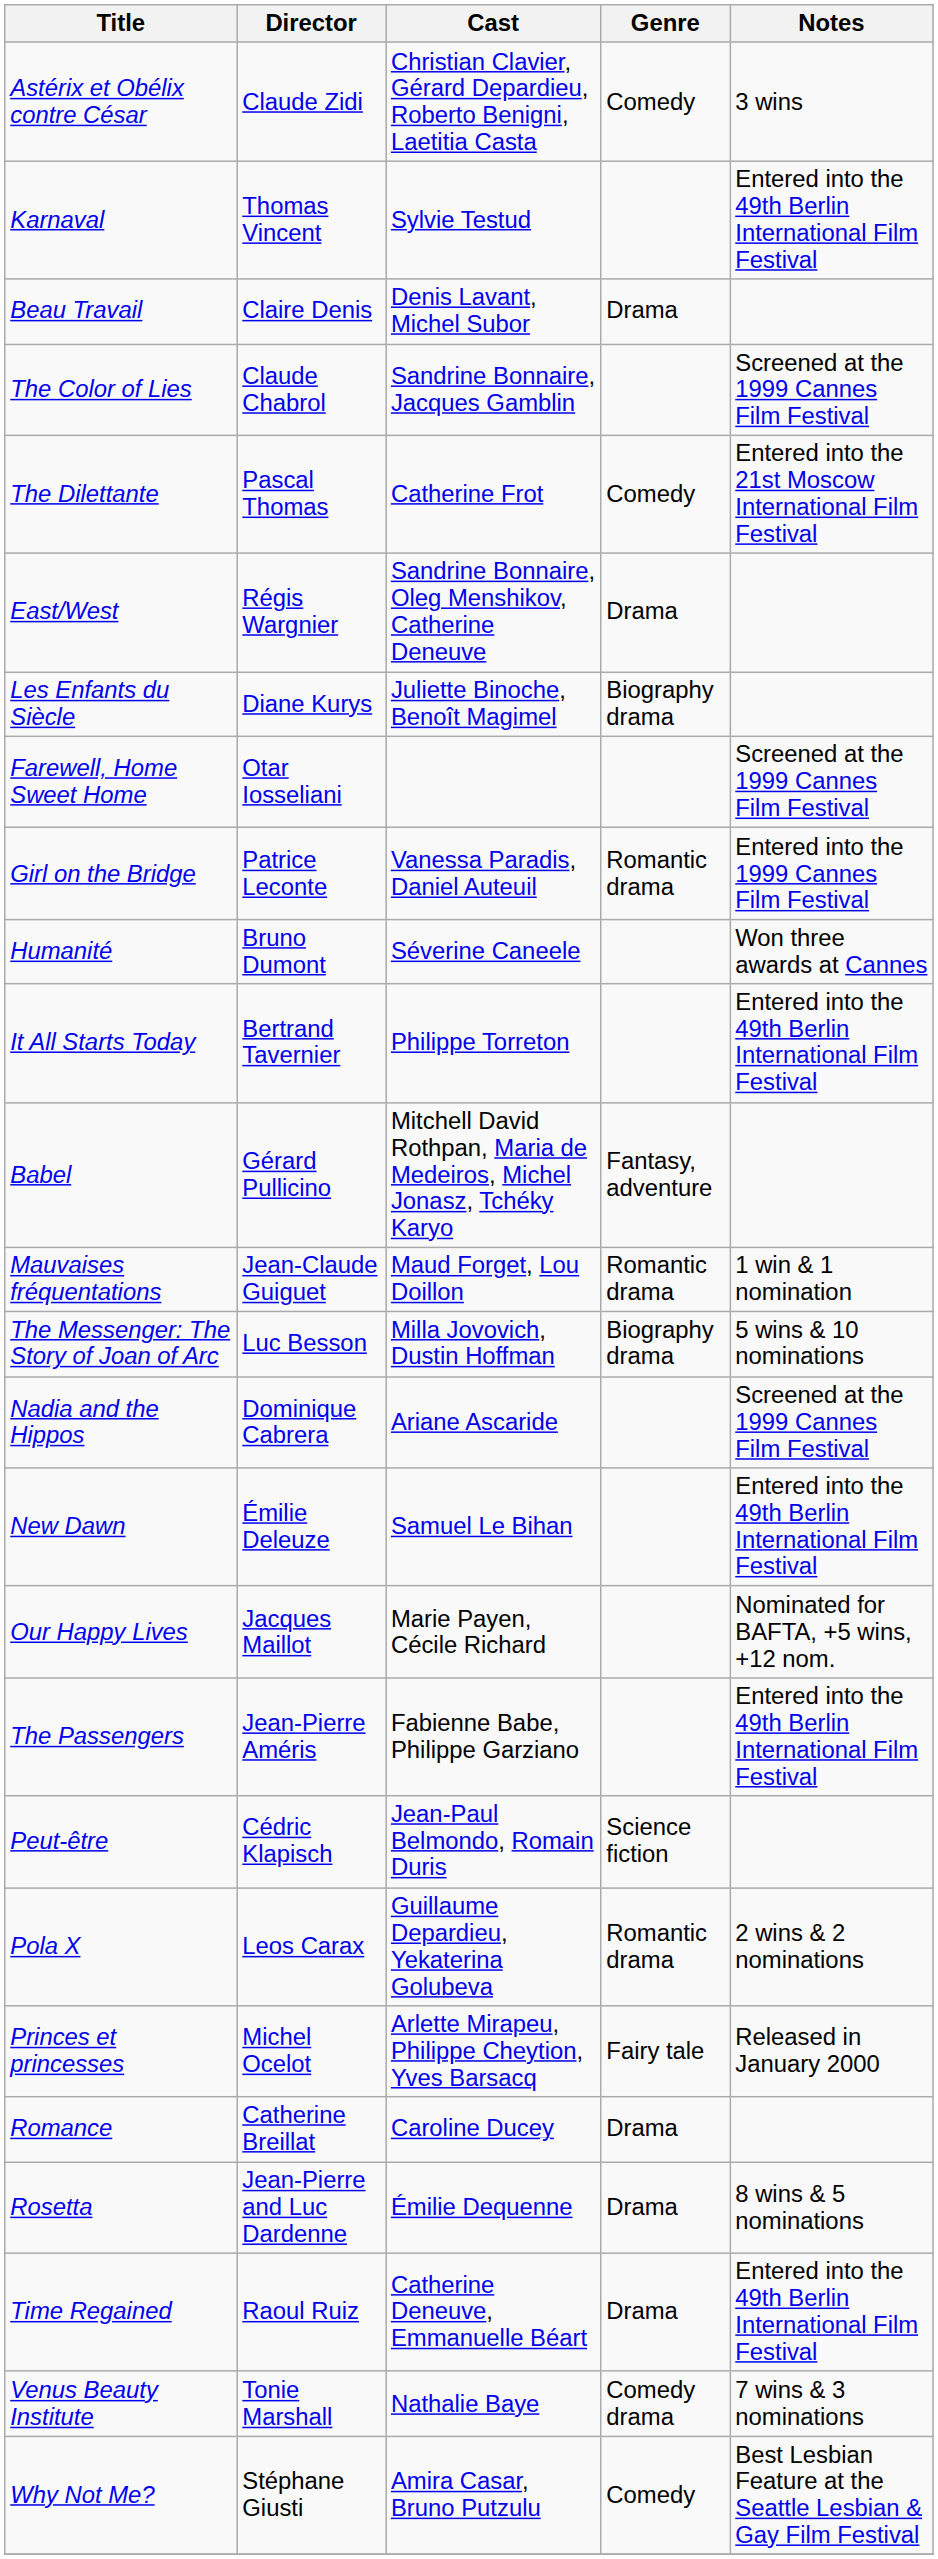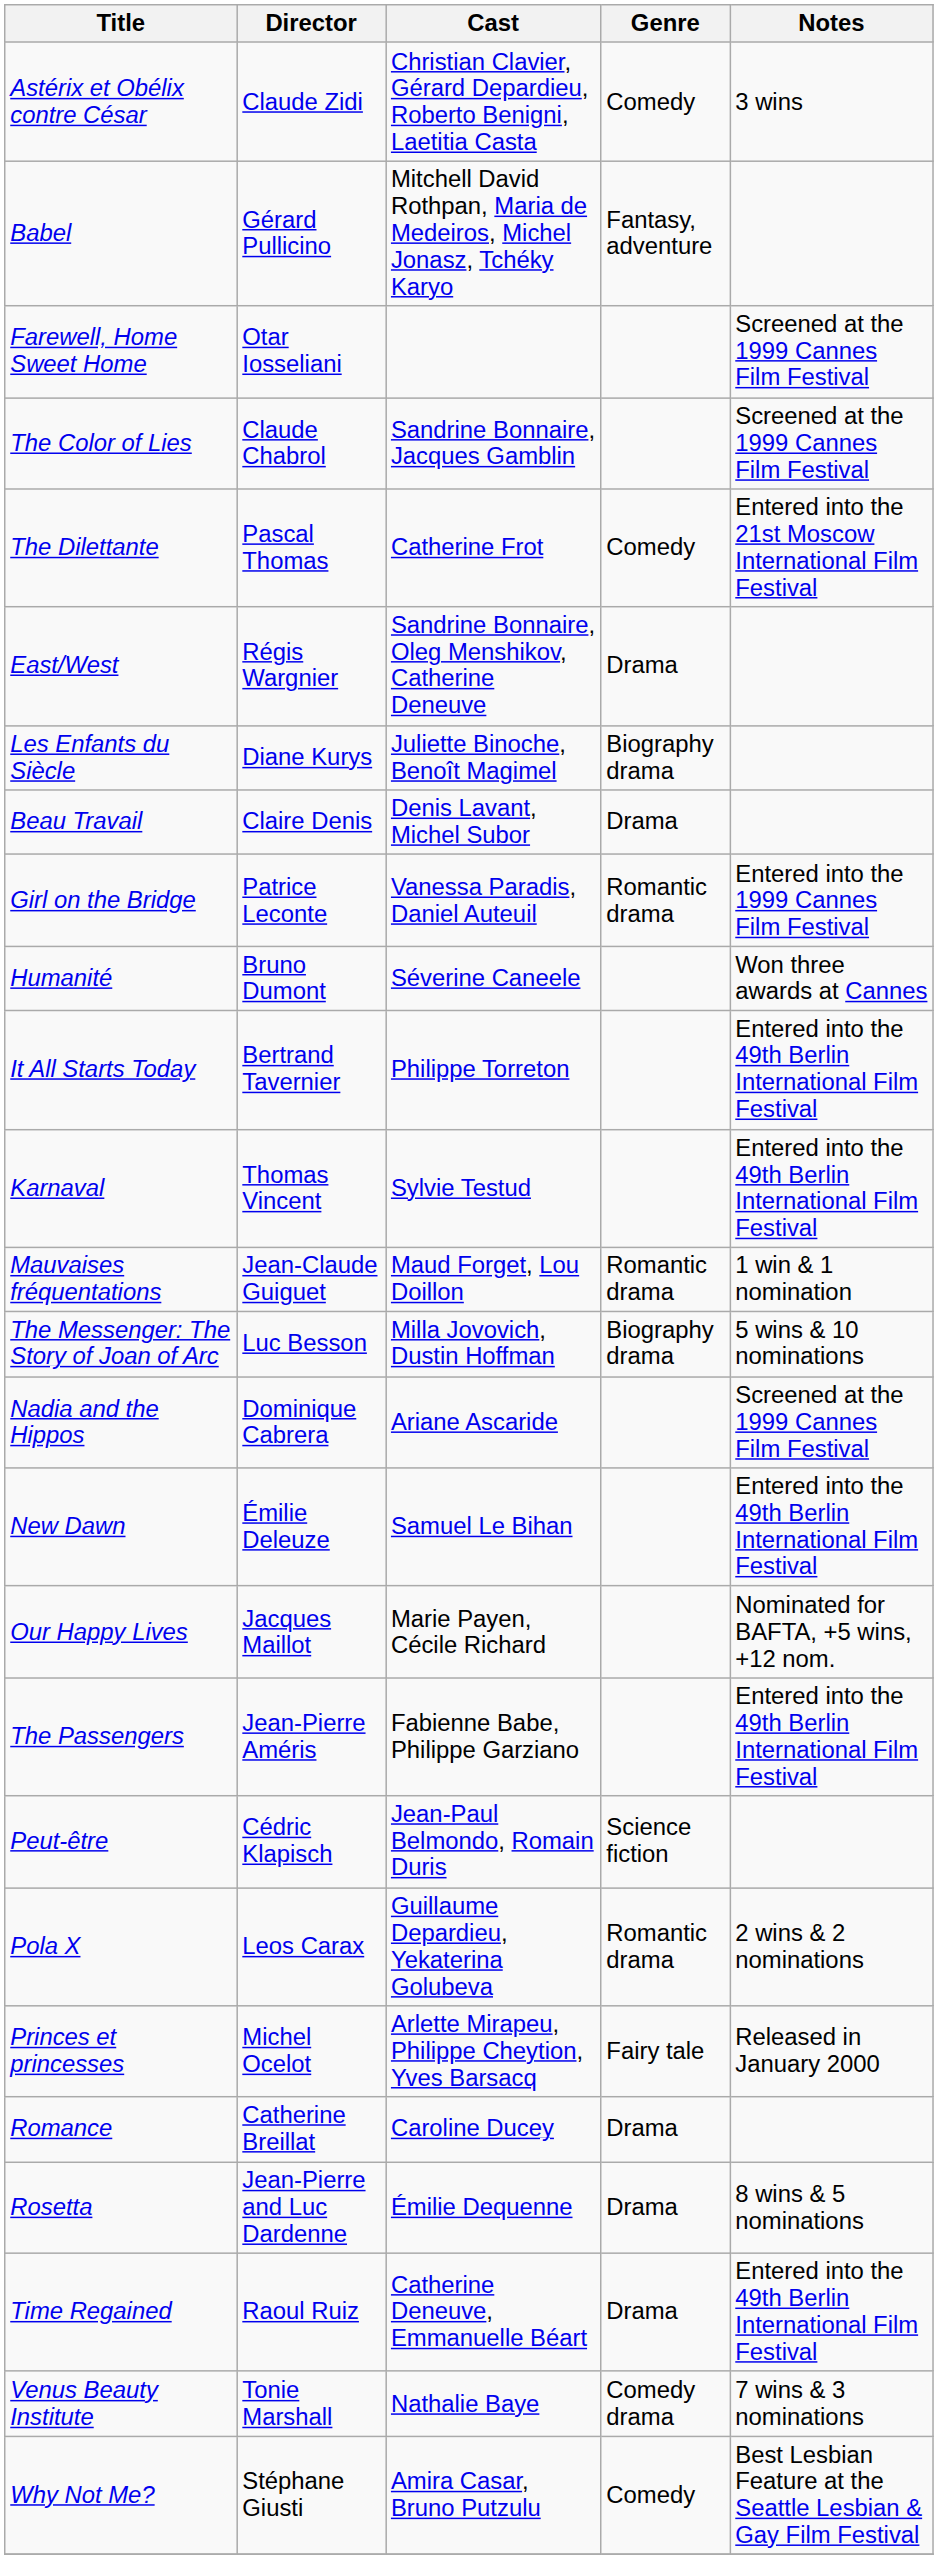 <table class="wikitable sortable" width="100%">
 <tr>
 <th style="width: 25%;">Title</th>
 <th>Director</th>
 <th>Cast</th>
 <th>Genre</th>
 <th>Notes</th>
 </tr>
 <tr>
 <td><em><a href='#'>Astérix et Obélix contre César</a></em></td>
 <td><a href='#'>Claude Zidi</a></td>
 <td><a href='#'>Christian Clavier</a>, <a href='#'>Gérard Depardieu</a>, <a href='#'>Roberto Benigni</a>, <a href='#'>Laetitia Casta</a></td>
 <td>Comedy</td>
 <td>3 wins</td>
 </tr>
 <tr>
-<td><em><a href='#'>Karnaval</a></em></td>
-<td><a href='#'>Thomas Vincent</a></td>
-<td><a href='#'>Sylvie Testud</a></td>
+<td><em><a href='#'>Babel</a></em></td>
+<td><a href='#'>Gérard Pullicino</a></td>
+<td>Mitchell David Rothpan, <a href='#'>Maria de Medeiros</a>, <a href='#'>Michel Jonasz</a>, <a href='#'>Tchéky Karyo</a></td>
+<td>Fantasy, adventure</td>
 <td></td>
-<td>Entered into the <a href='#'>49th Berlin International Film Festival</a></td>
 </tr>
 <tr>
-<td><em><a href='#'>Beau Travail</a></em></td>
-<td><a href='#'>Claire Denis</a></td>
-<td><a href='#'>Denis Lavant</a>, <a href='#'>Michel Subor</a></td>
-<td>Drama</td>
+<td><em><a href='#'>Farewell, Home Sweet Home</a></em></td>
+<td><a href='#'>Otar Iosseliani</a></td>
 <td></td>
+<td></td>
+<td>Screened at the <a href='#'>1999 Cannes Film Festival</a></td>
 </tr>
 <tr>
 <td><em><a href='#'>The Color of Lies</a></em></td>
 <td><a href='#'>Claude Chabrol</a></td>
 <td><a href='#'>Sandrine Bonnaire</a>, <a href='#'>Jacques Gamblin</a></td>
 <td></td>
 <td>Screened at the <a href='#'>1999 Cannes Film Festival</a></td>
 </tr>
 <tr>
 <td><em><a href='#'>The Dilettante</a></em></td>
 <td><a href='#'>Pascal Thomas</a></td>
 <td><a href='#'>Catherine Frot</a></td>
 <td>Comedy</td>
 <td>Entered into the <a href='#'>21st Moscow International Film Festival</a></td>
 </tr>
 <tr>
 <td><em><a href='#'>East/West</a></em></td>
 <td><a href='#'>Régis Wargnier</a></td>
 <td><a href='#'>Sandrine Bonnaire</a>, <a href='#'>Oleg Menshikov</a>, <a href='#'>Catherine Deneuve</a></td>
 <td>Drama</td>
 <td></td>
 </tr>
 <tr>
 <td><em><a href='#'>Les Enfants du Siècle</a></em></td>
 <td><a href='#'>Diane Kurys</a></td>
 <td><a href='#'>Juliette Binoche</a>, <a href='#'>Benoît Magimel</a></td>
 <td>Biography drama</td>
 <td></td>
 </tr>
 <tr>
-<td><em><a href='#'>Farewell, Home Sweet Home</a></em></td>
-<td><a href='#'>Otar Iosseliani</a></td>
+<td><em><a href='#'>Beau Travail</a></em></td>
+<td><a href='#'>Claire Denis</a></td>
+<td><a href='#'>Denis Lavant</a>, <a href='#'>Michel Subor</a></td>
+<td>Drama</td>
 <td></td>
-<td></td>
-<td>Screened at the <a href='#'>1999 Cannes Film Festival</a></td>
 </tr>
 <tr>
 <td><em><a href='#'>Girl on the Bridge</a></em></td>
 <td><a href='#'>Patrice Leconte</a></td>
 <td><a href='#'>Vanessa Paradis</a>, <a href='#'>Daniel Auteuil</a></td>
 <td>Romantic drama</td>
 <td>Entered into the <a href='#'>1999 Cannes Film Festival</a></td>
 </tr>
 <tr>
 <td><em><a href='#'>Humanité</a></em></td>
 <td><a href='#'>Bruno Dumont</a></td>
 <td><a href='#'>Séverine Caneele</a></td>
 <td></td>
 <td>Won three awards at <a href='#'>Cannes</a></td>
 </tr>
 <tr>
 <td><em><a href='#'>It All Starts Today</a></em></td>
 <td><a href='#'>Bertrand Tavernier</a></td>
 <td><a href='#'>Philippe Torreton</a></td>
 <td></td>
 <td>Entered into the <a href='#'>49th Berlin International Film Festival</a></td>
 </tr>
 <tr>
-<td><em><a href='#'>Babel</a></em></td>
-<td><a href='#'>Gérard Pullicino</a></td>
-<td>Mitchell David Rothpan, <a href='#'>Maria de Medeiros</a>, <a href='#'>Michel Jonasz</a>, <a href='#'>Tchéky Karyo</a></td>
-<td>Fantasy, adventure</td>
+<td><em><a href='#'>Karnaval</a></em></td>
+<td><a href='#'>Thomas Vincent</a></td>
+<td><a href='#'>Sylvie Testud</a></td>
 <td></td>
+<td>Entered into the <a href='#'>49th Berlin International Film Festival</a></td>
 </tr>
 <tr>
 <td><em><a href='#'>Mauvaises fréquentations</a></em></td>
 <td><a href='#'>Jean-Claude Guiguet</a></td>
 <td><a href='#'>Maud Forget</a>, <a href='#'>Lou Doillon</a></td>
 <td>Romantic drama</td>
 <td>1 win & 1 nomination</td>
 </tr>
 <tr>
 <td><em><a href='#'>The Messenger: The Story of Joan of Arc</a></em></td>
 <td><a href='#'>Luc Besson</a></td>
 <td><a href='#'>Milla Jovovich</a>, <a href='#'>Dustin Hoffman</a></td>
 <td>Biography drama</td>
 <td>5 wins & 10 nominations</td>
 </tr>
 <tr>
 <td><em><a href='#'>Nadia and the Hippos</a></em></td>
 <td><a href='#'>Dominique Cabrera</a></td>
 <td><a href='#'>Ariane Ascaride</a></td>
 <td></td>
 <td>Screened at the <a href='#'>1999 Cannes Film Festival</a></td>
 </tr>
 <tr>
 <td><em><a href='#'>New Dawn</a></em></td>
 <td><a href='#'>Émilie Deleuze</a></td>
 <td><a href='#'>Samuel Le Bihan</a></td>
 <td></td>
 <td>Entered into the <a href='#'>49th Berlin International Film Festival</a></td>
 </tr>
 <tr>
 <td><em><a href='#'>Our Happy Lives</a></em></td>
 <td><a href='#'>Jacques Maillot</a></td>
 <td>Marie Payen, Cécile Richard</td>
 <td></td>
 <td>Nominated for BAFTA, +5 wins, +12 nom.</td>
 </tr>
 <tr>
 <td><em><a href='#'>The Passengers</a></em></td>
 <td><a href='#'>Jean-Pierre Améris</a></td>
 <td>Fabienne Babe, Philippe Garziano</td>
 <td></td>
 <td>Entered into the <a href='#'>49th Berlin International Film Festival</a></td>
 </tr>
 <tr>
 <td><em><a href='#'>Peut-être</a></em></td>
 <td><a href='#'>Cédric Klapisch</a></td>
 <td><a href='#'>Jean-Paul Belmondo</a>, <a href='#'>Romain Duris</a></td>
 <td>Science fiction</td>
 <td></td>
 </tr>
 <tr>
 <td><em><a href='#'>Pola X</a></em></td>
 <td><a href='#'>Leos Carax</a></td>
 <td><a href='#'>Guillaume Depardieu</a>, <a href='#'>Yekaterina Golubeva</a></td>
 <td>Romantic drama</td>
 <td>2 wins & 2 nominations</td>
 </tr>
 <tr>
 <td><em><a href='#'>Princes et princesses</a></em></td>
 <td><a href='#'>Michel Ocelot</a></td>
 <td><a href='#'>Arlette Mirapeu</a>, <a href='#'>Philippe Cheytion</a>, <a href='#'>Yves Barsacq</a></td>
 <td>Fairy tale</td>
 <td>Released in January 2000</td>
 </tr>
 <tr>
 <td><em><a href='#'>Romance</a></em></td>
 <td><a href='#'>Catherine Breillat</a></td>
 <td><a href='#'>Caroline Ducey</a></td>
 <td>Drama</td>
 </tr>
 <tr>
 <td><em><a href='#'>Rosetta</a></em></td>
 <td><a href='#'>Jean-Pierre and Luc Dardenne</a></td>
 <td><a href='#'>Émilie Dequenne</a></td>
 <td>Drama</td>
 <td>8 wins & 5 nominations</td>
 </tr>
 <tr>
 <td><em><a href='#'>Time Regained</a></em></td>
 <td><a href='#'>Raoul Ruiz</a></td>
 <td><a href='#'>Catherine Deneuve</a>, <a href='#'>Emmanuelle Béart</a></td>
 <td>Drama</td>
 <td>Entered into the <a href='#'>49th Berlin International Film Festival</a></td>
 </tr>
 <tr>
 <td><em><a href='#'>Venus Beauty Institute</a></em></td>
 <td><a href='#'>Tonie Marshall</a></td>
 <td><a href='#'>Nathalie Baye</a></td>
 <td>Comedy drama</td>
 <td>7 wins & 3 nominations</td>
 </tr>
 <tr>
 <td><em><a href='#'>Why Not Me?</a></em></td>
 <td>Stéphane Giusti</td>
 <td><a href='#'>Amira Casar</a>, <a href='#'>Bruno Putzulu</a></td>
 <td>Comedy</td>
 <td>Best Lesbian Feature at the <a href='#'>Seattle Lesbian & Gay Film Festival</a></td>
 </tr>
 <tr>
 </tr>
 </table>
